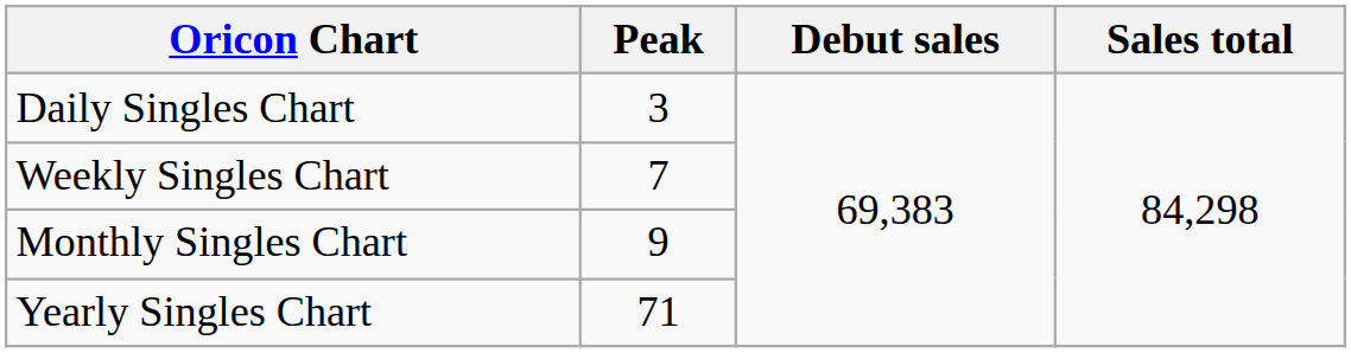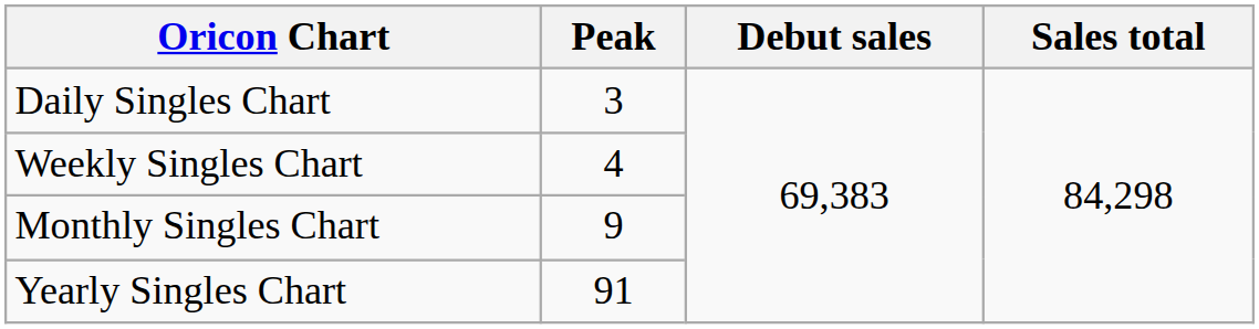 <table class="wikitable" style="width:500px;">
 <tr>
 <th style="text-align:center;"><a href='#'>Oricon</a> Chart</th>
 <th style="text-align:center;">Peak</th>
 <th style="text-align:center;">Debut sales</th>
 <th style="text-align:center;">Sales total</th>
 </tr>
 <tr>
 <td align="left">Daily Singles Chart</td>
 <td style="text-align:center;">3</td>
 <td style="text-align:center;" rowspan="4">69,383</td>
 <td style="text-align:center;" rowspan="4">84,298</td>
 </tr>
 <tr>
 <td align="left">Weekly Singles Chart</td>
-<td style="text-align:center;">7</td>
+<td style="text-align:center;">4</td>
 </tr>
 <tr>
 <td align="left">Monthly Singles Chart</td>
 <td style="text-align:center;">9</td>
 </tr>
 <tr>
 <td align="left">Yearly Singles Chart</td>
-<td style="text-align:center;">71</td>
+<td style="text-align:center;">91</td>
 </tr>
 </table>
